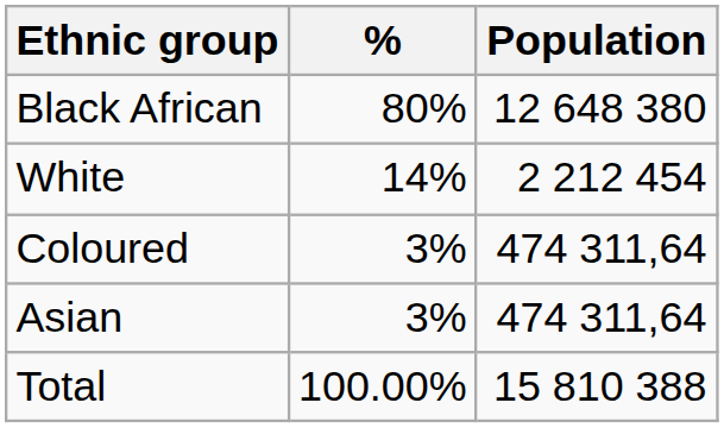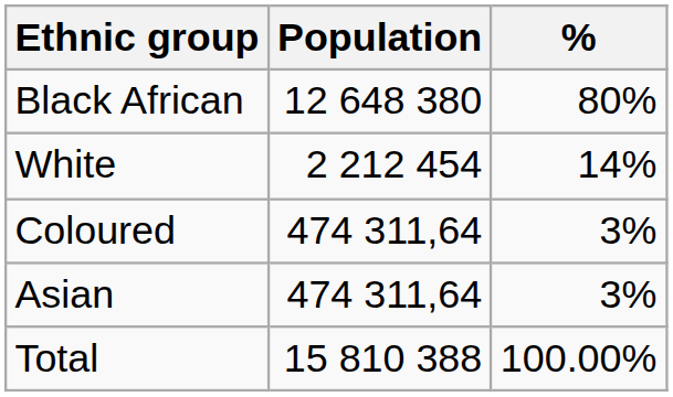 <table class="wikitable" style="font-size: 97%; text-align: right">
 <tr>
 <th>Ethnic group</th>
+<th>Population</th>
 <th>%</th>
-<th>Population</th>
 </tr>
 <tr>
 <td align=left>Black African</td>
+<td>12 648 380</td>
 <td>80%</td>
-<td>12 648 380</td>
 </tr>
 <tr>
 <td align=left>White</td>
+<td>2 212 454</td>
 <td>14%</td>
-<td>2 212 454</td>
 </tr>
 <tr>
 <td align=left>Coloured</td>
+<td>474 311,64</td>
 <td>3%</td>
-<td>474 311,64</td>
 </tr>
 <tr>
 <td align=left>Asian</td>
+<td>474 311,64</td>
 <td>3%</td>
-<td>474 311,64</td>
 </tr>
 <tr>
 <td align=left>Total</td>
+<td>15 810 388</td>
 <td>100.00%</td>
-<td>15 810 388</td>
 </tr>
 </table>
